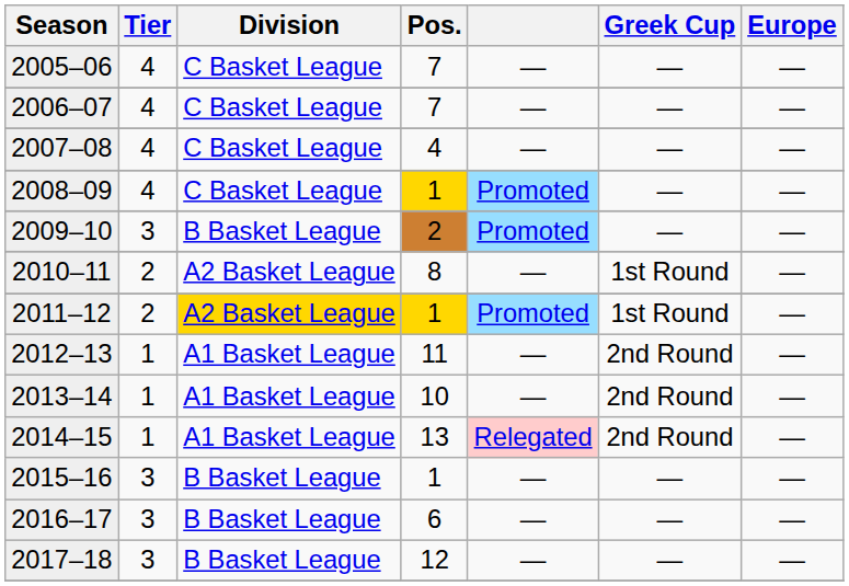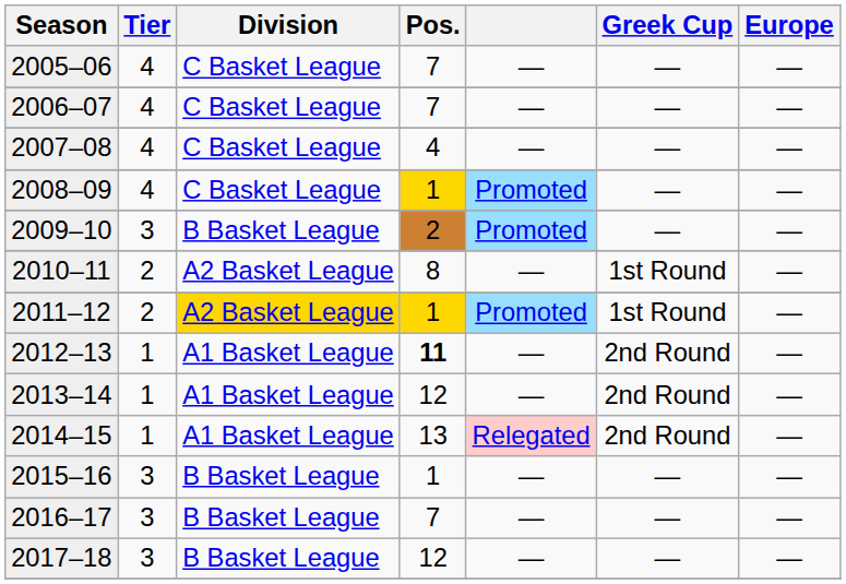 <table class="wikitable" style="font-size:100%; text-align:center">
 <tr>
 <th>Season</th>
 <th><a href='#'>Tier</a></th>
 <th>Division</th>
 <th>Pos.</th>
 <th></th>
 <th><a href='#'>Greek Cup</a></th>
 <th colspan=3><a href='#'>Europe</a></th>
 </tr>
 <tr>
 <td bgcolor=#efefef>2005–06</td>
 <td>4</td>
 <td align=left><a href='#'>C Basket League</a></td>
 <td>7</td>
 <td>—</td>
 <td>—</td>
 <td colspan=3>—</td>
 </tr>
 <tr>
 </tr>
 <tr>
 <td bgcolor=#efefef>2006–07</td>
 <td>4</td>
 <td align=left><a href='#'>C Basket League</a></td>
 <td>7</td>
 <td>—</td>
 <td>—</td>
 <td colspan=3>—</td>
 </tr>
 <tr>
 </tr>
 <tr>
 <td bgcolor=#efefef>2007–08</td>
 <td>4</td>
 <td align=left><a href='#'>C Basket League</a></td>
 <td>4</td>
 <td>—</td>
 <td>—</td>
 <td colspan=3>—</td>
 </tr>
 <tr>
 </tr>
 <tr>
 <td bgcolor=#efefef>2008–09</td>
 <td>4</td>
 <td align=left><a href='#'>C Basket League</a></td>
 <td bgcolor= gold>1</td>
 <td bgcolor=#97DEFF><a href='#'>Promoted</a></td>
 <td>—</td>
 <td colspan=3>—</td>
 </tr>
 <tr>
 </tr>
 <tr>
 <td bgcolor=#efefef>2009–10</td>
 <td>3</td>
 <td align=left><a href='#'>B Basket League</a></td>
 <td bgcolor= #CD7F32>2</td>
 <td bgcolor=#97DEFF><a href='#'>Promoted</a></td>
 <td>—</td>
 <td colspan=3>—</td>
 </tr>
 <tr>
 </tr>
 <tr>
 <td bgcolor=#efefef>2010–11</td>
 <td>2</td>
 <td align=left><a href='#'>A2 Basket League</a></td>
 <td>8</td>
 <td>—</td>
 <td>1st Round</td>
 <td colspan=3>—</td>
 </tr>
 <tr>
 </tr>
 <tr>
 <td bgcolor=#efefef>2011–12</td>
 <td>2</td>
 <td align=left style="background: gold;"><a href='#'>A2 Basket League</a></td>
 <td bgcolor= gold>1</td>
 <td bgcolor=#97DEFF><a href='#'>Promoted</a></td>
 <td>1st Round</td>
 <td colspan=3>—</td>
 </tr>
 <tr>
 <td bgcolor=#efefef>2012–13</td>
 <td>1</td>
 <td align=left><a href='#'>A1 Basket League</a></td>
-<td>11</td>
+<td><strong>11</strong></td>
 <td>—</td>
 <td>2nd Round</td>
 <td colspan=3>—</td>
 </tr>
 <tr>
 <td bgcolor=#efefef>2013–14</td>
 <td>1</td>
 <td align=left><a href='#'>A1 Basket League</a></td>
-<td>10</td>
+<td>12</td>
 <td>—</td>
 <td>2nd Round</td>
 <td colspan=3>—</td>
 </tr>
 <tr>
 <td bgcolor=#efefef>2014–15</td>
 <td>1</td>
 <td align=left><a href='#'>A1 Basket League</a></td>
 <td>13</td>
 <td bgcolor="#FFCCCC" align=left><a href='#'>Relegated</a></td>
 <td>2nd Round</td>
 <td colspan=3>—</td>
 </tr>
 <tr>
 <td bgcolor=#efefef>2015–16</td>
 <td>3</td>
 <td align=left><a href='#'>B Basket League</a></td>
 <td>1</td>
 <td>—</td>
 <td>—</td>
 <td colspan=3>—</td>
 </tr>
 <tr>
 <td bgcolor=#efefef>2016–17</td>
 <td>3</td>
 <td align=left><a href='#'>B Basket League</a></td>
-<td>6</td>
+<td>7</td>
 <td>—</td>
 <td>—</td>
 <td colspan=3>—</td>
 </tr>
 <tr>
 <td bgcolor=#efefef>2017–18</td>
 <td>3</td>
 <td align=left><a href='#'>B Basket League</a></td>
 <td>12</td>
 <td>—</td>
 <td>—</td>
 <td colspan=3>—</td>
 </tr>
 <tr>
 </tr>
 </table>
